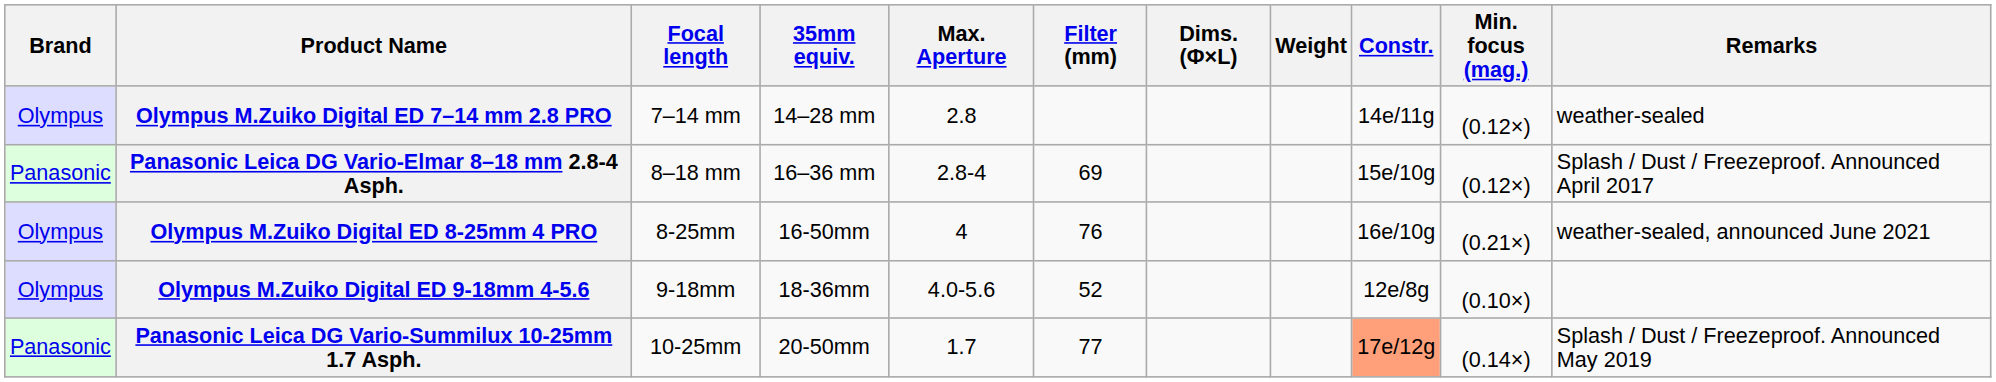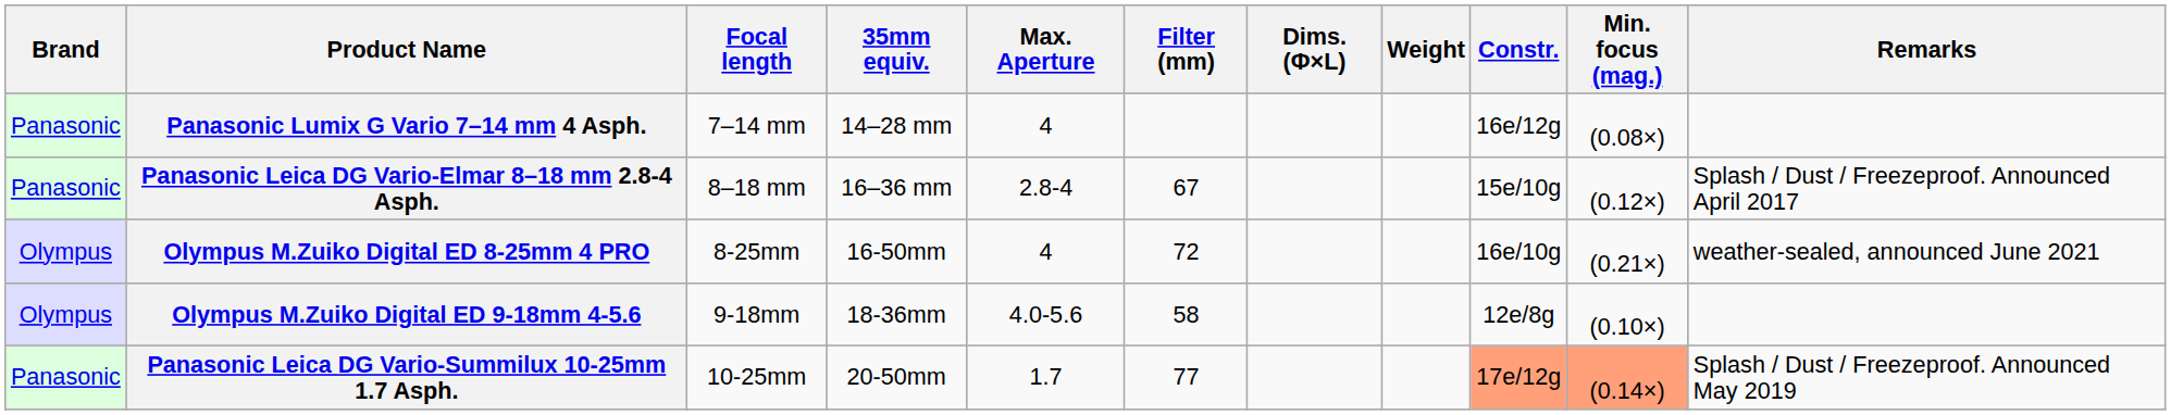 <table class="wikitable sortable" style="font-size:85%;text-align:center;">
 <tr>
 <th>Brand</th>
 <th>Product Name</th>
 <th><a href='#'>Focal length</a></th>
 <th><a href='#'>35mm equiv.</a></th>
 <th>Max. <a href='#'>Aperture</a></th>
 <th><a href='#'>Filter</a> (mm)</th>
 <th>Dims. (Φ×L)</th>
 <th>Weight</th>
 <th><a href='#'>Constr.</a></th>
 <th>Min. focus<br><a href='#'>(mag.)</a></th>
 <th class="unsortable">Remarks</th>
 </tr>
 <tr>
-<td style="background:#ddf;"><a href='#'>Olympus</a></td>
-<th><a href='#'>Olympus M.Zuiko Digital ED 7–14 mm 2.8 PRO</a></th>
+<td style="background:#dfd;"><a href='#'>Panasonic</a></td>
+<th><a href='#'>Panasonic Lumix G Vario 7–14 mm</a> 4 Asph.</th>
 <td>7–14 mm</td>
 <td>14–28 mm</td>
-<td>2.8</td>
+<td>4</td>
 <td></td>
 <td></td>
 <td></td>
-<td>14e/11g</td>
-<td><br>(0.12×)</td>
-<td style="text-align:left;">weather-sealed</td>
+<td>16e/12g</td>
+<td><br>(0.08×)</td>
+<td style="text-align:left;"></td>
 </tr>
 <tr>
 <td style="background:#dfd;"><a href='#'>Panasonic</a></td>
 <th><a href='#'>Panasonic Leica DG Vario-Elmar 8–18 mm</a> 2.8-4 Asph.</th>
 <td>8–18 mm</td>
 <td>16–36 mm</td>
 <td>2.8-4</td>
-<td>69</td>
+<td>67</td>
 <td></td>
 <td></td>
 <td>15e/10g</td>
 <td><br>(0.12×)</td>
 <td style="text-align:left;">Splash / Dust / Freezeproof. Announced April 2017</td>
 </tr>
 <tr>
 <td style="background:#ddf;"><a href='#'>Olympus</a></td>
 <th><a href='#'>Olympus M.Zuiko Digital ED 8-25mm 4 PRO</a></th>
 <td>8-25mm</td>
 <td>16-50mm</td>
 <td>4</td>
-<td>76</td>
+<td>72</td>
 <td></td>
 <td></td>
 <td>16e/10g</td>
 <td><br>(0.21×)</td>
 <td style="text-align:left;">weather-sealed, announced June 2021</td>
 </tr>
 <tr>
 <td style="background:#ddf;"><a href='#'>Olympus</a></td>
 <th><a href='#'>Olympus M.Zuiko Digital ED 9-18mm 4-5.6</a></th>
 <td>9-18mm</td>
 <td>18-36mm</td>
 <td>4.0-5.6</td>
-<td>52</td>
+<td>58</td>
 <td></td>
 <td></td>
 <td>12e/8g</td>
 <td><br>(0.10×)</td>
 <td style="text-align:left;"></td>
 </tr>
 <tr>
 <td style="background:#dfd;"><a href='#'>Panasonic</a></td>
 <th><a href='#'>Panasonic Leica DG Vario-Summilux 10-25mm</a> 1.7 Asph.</th>
 <td>10-25mm</td>
 <td>20-50mm</td>
 <td>1.7</td>
 <td>77</td>
 <td></td>
 <td></td>
 <td style="background: lightsalmon;">17e/12g</td>
-<td><br>(0.14×)</td>
+<td style="background: lightsalmon;"><br>(0.14×)</td>
 <td style="text-align:left;">Splash / Dust / Freezeproof. Announced May 2019</td>
 </tr>
 </table>
